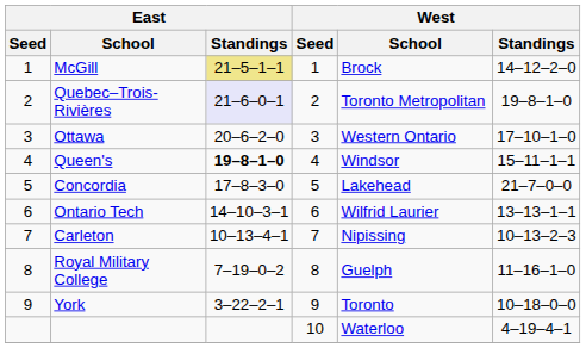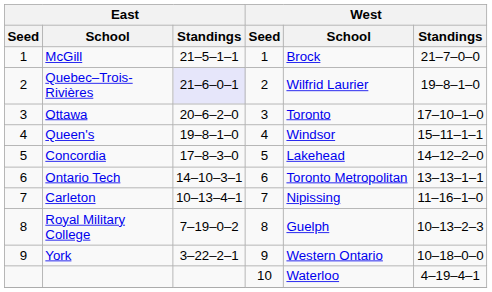 <table class="wikitable">
 <tr>
 <th colspan=3>East</th>
 <th colspan=3>West</th>
 </tr>
 <tr>
 <th>Seed</th>
 <th style="width:150px">School</th>
 <th>Standings</th>
 <th>Seed</th>
 <th style="width:150px">School</th>
 <th>Standings</th>
 </tr>
 <tr>
 <td align=center>1</td>
 <td><a href='#'>McGill</a></td>
-<td align=center style="background: khaki;">21–5–1–1</td>
+<td align=center>21–5–1–1</td>
 <td align=center>1</td>
 <td><a href='#'>Brock</a></td>
-<td align=center>14–12–2–0</td>
+<td align=center>21–7–0–0</td>
 </tr>
 <tr>
 <td align=center>2</td>
 <td><a href='#'>Quebec–Trois-Rivières</a></td>
 <td align=center style="background: lavender;">21–6–0–1</td>
 <td align=center>2</td>
-<td><a href='#'>Toronto Metropolitan</a></td>
+<td><a href='#'>Wilfrid Laurier</a></td>
 <td align=center>19–8–1–0</td>
 </tr>
 <tr>
 <td align=center>3</td>
 <td><a href='#'>Ottawa</a></td>
 <td align=center>20–6–2–0</td>
 <td align=center>3</td>
-<td><a href='#'>Western Ontario</a></td>
+<td><a href='#'>Toronto</a></td>
 <td align=center>17–10–1–0</td>
 </tr>
 <tr>
 <td align=center>4</td>
 <td><a href='#'>Queen's</a></td>
-<td align=center><strong>19–8–1–0</strong></td>
+<td align=center>19–8–1–0</td>
 <td align=center>4</td>
 <td><a href='#'>Windsor</a></td>
 <td align=center>15–11–1–1</td>
 </tr>
 <tr>
 <td align=center>5</td>
 <td><a href='#'>Concordia</a></td>
 <td align=center>17–8–3–0</td>
 <td align=center>5</td>
 <td><a href='#'>Lakehead</a></td>
-<td align=center>21–7–0–0</td>
+<td align=center>14–12–2–0</td>
 </tr>
 <tr>
 <td align=center>6</td>
 <td><a href='#'>Ontario Tech</a></td>
 <td align=center>14–10–3–1</td>
 <td align=center>6</td>
-<td><a href='#'>Wilfrid Laurier</a></td>
+<td><a href='#'>Toronto Metropolitan</a></td>
 <td align=center>13–13–1–1</td>
 </tr>
 <tr>
 <td align=center>7</td>
 <td><a href='#'>Carleton</a></td>
 <td align=center>10–13–4–1</td>
 <td align=center>7</td>
 <td><a href='#'>Nipissing</a></td>
-<td align=center>10–13–2–3</td>
+<td align=center>11–16–1–0</td>
 </tr>
 <tr>
 <td align=center>8</td>
 <td><a href='#'>Royal Military College</a></td>
 <td align=center>7–19–0–2</td>
 <td align=center>8</td>
 <td><a href='#'>Guelph</a></td>
-<td align=center>11–16–1–0</td>
+<td align=center>10–13–2–3</td>
 </tr>
 <tr>
 <td align=center>9</td>
 <td><a href='#'>York</a></td>
 <td align=center>3–22–2–1</td>
 <td align=center>9</td>
-<td><a href='#'>Toronto</a></td>
+<td><a href='#'>Western Ontario</a></td>
 <td align=center>10–18–0–0</td>
 </tr>
 <tr>
 <td></td>
 <td></td>
 <td></td>
 <td align=center>10</td>
 <td><a href='#'>Waterloo</a></td>
 <td align=center>4–19–4–1</td>
 </tr>
 <tr>
 </tr>
 </table>
